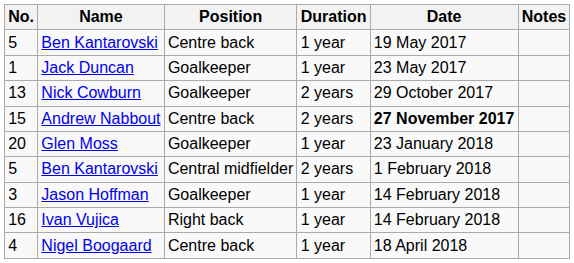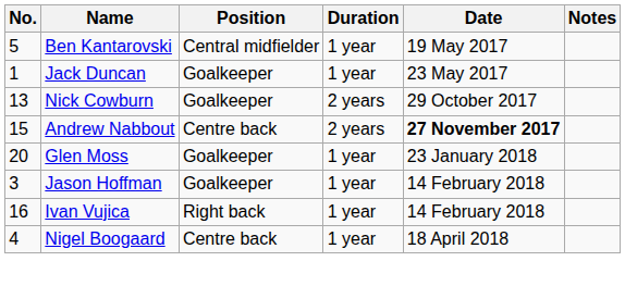 <table class="wikitable">
 <tr>
 <th>No.</th>
 <th>Name</th>
 <th>Position</th>
 <th>Duration</th>
 <th>Date</th>
 <th>Notes</th>
 </tr>
 <tr>
 <td>5</td>
 <td><a href='#'>Ben Kantarovski</a></td>
-<td>Centre back</td>
+<td>Central midfielder</td>
 <td>1 year</td>
 <td>19 May 2017</td>
 <td></td>
 </tr>
 <tr>
 <td>1</td>
 <td><a href='#'>Jack Duncan</a></td>
 <td>Goalkeeper</td>
 <td>1 year</td>
 <td>23 May 2017</td>
 <td></td>
 </tr>
 <tr>
 <td>13</td>
 <td><a href='#'>Nick Cowburn</a></td>
 <td>Goalkeeper</td>
 <td>2 years</td>
 <td>29 October 2017</td>
 <td></td>
 </tr>
 <tr>
 <td>15</td>
 <td><a href='#'>Andrew Nabbout</a></td>
 <td>Centre back</td>
 <td>2 years</td>
 <td><strong>27 November 2017</strong></td>
 <td></td>
 </tr>
 <tr>
 <td>20</td>
 <td> <a href='#'>Glen Moss</a></td>
 <td>Goalkeeper</td>
 <td>1 year</td>
 <td>23 January 2018</td>
 <td></td>
 </tr>
 <tr>
-<td>5</td>
-<td><a href='#'>Ben Kantarovski</a></td>
-<td>Central midfielder</td>
-<td>2 years</td>
-<td>1 February 2018</td>
-<td></td>
-</tr>
-<tr>
 <td>3</td>
 <td><a href='#'>Jason Hoffman</a></td>
 <td>Goalkeeper</td>
 <td>1 year</td>
 <td>14 February 2018</td>
 <td></td>
 </tr>
 <tr>
 <td>16</td>
 <td> <a href='#'>Ivan Vujica</a></td>
 <td>Right back</td>
 <td>1 year</td>
 <td>14 February 2018</td>
 <td></td>
 </tr>
 <tr>
 <td>4</td>
 <td><a href='#'>Nigel Boogaard</a></td>
 <td>Centre back</td>
 <td>1 year</td>
 <td>18 April 2018</td>
 <td></td>
 </tr>
 </table>
